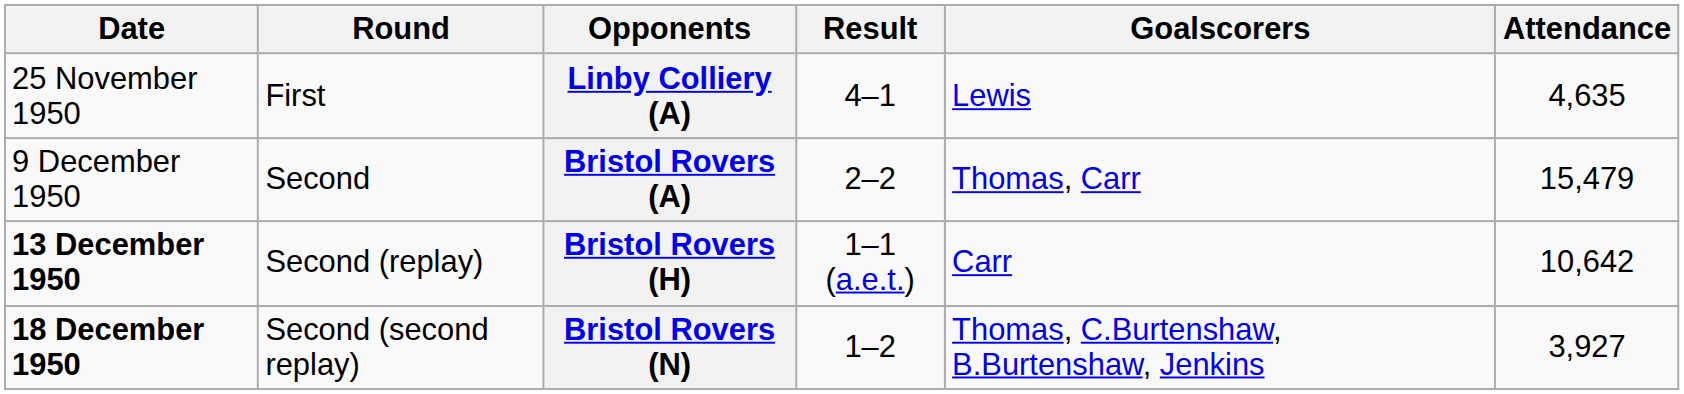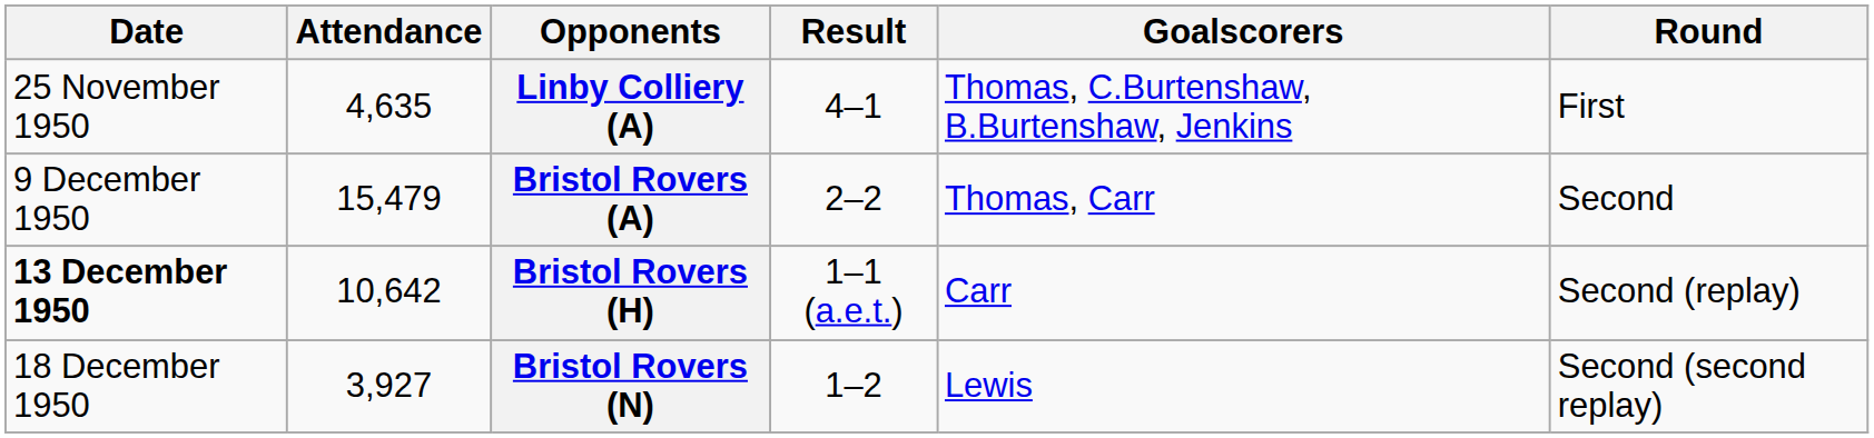 <table class="wikitable plainrowheaders sortable">
 <tr>
 <th scope=col>Date</th>
-<th scope=col>Round</th>
+<th scope=col>Attendance</th>
 <th scope=col>Opponents</th>
 <th scope=col>Result</th>
 <th scope=col class=unsortable>Goalscorers</th>
-<th scope=col>Attendance</th>
+<th scope=col>Round</th>
 </tr>
 <tr>
 <td>25 November 1950</td>
-<td>First</td>
+<td align=center>4,635</td>
 <th scope=row><a href='#'>Linby Colliery</a> (A)</th>
 <td align=center>4–1</td>
-<td><a href='#'>Lewis</a></td>
-<td align=center>4,635</td>
+<td><a href='#'>Thomas</a>, <a href='#'>C.Burtenshaw</a>, <a href='#'>B.Burtenshaw</a>, <a href='#'>Jenkins</a></td>
+<td>First</td>
 </tr>
 <tr>
 <td>9 December 1950</td>
-<td>Second</td>
+<td align=center>15,479</td>
 <th scope=row><a href='#'>Bristol Rovers</a> (A)</th>
 <td align=center>2–2</td>
 <td><a href='#'>Thomas</a>, <a href='#'>Carr</a></td>
-<td align=center>15,479</td>
+<td>Second</td>
 </tr>
 <tr>
 <td><strong>13 December 1950</strong></td>
-<td>Second (replay)</td>
+<td align=center>10,642</td>
 <th scope=row><a href='#'>Bristol Rovers</a> (H)</th>
 <td align=center>1–1 (<a href='#'>a.e.t.</a>)</td>
 <td><a href='#'>Carr</a></td>
-<td align=center>10,642</td>
+<td>Second (replay)</td>
 </tr>
 <tr>
-<td><strong>18 December 1950</strong></td>
-<td>Second (second replay)</td>
+<td>18 December 1950</td>
+<td align=center>3,927</td>
 <th scope=row><a href='#'>Bristol Rovers</a> (N)</th>
 <td align=center>1–2</td>
-<td><a href='#'>Thomas</a>, <a href='#'>C.Burtenshaw</a>, <a href='#'>B.Burtenshaw</a>, <a href='#'>Jenkins</a></td>
-<td align=center>3,927</td>
+<td><a href='#'>Lewis</a></td>
+<td>Second (second replay)</td>
 </tr>
 </table>
